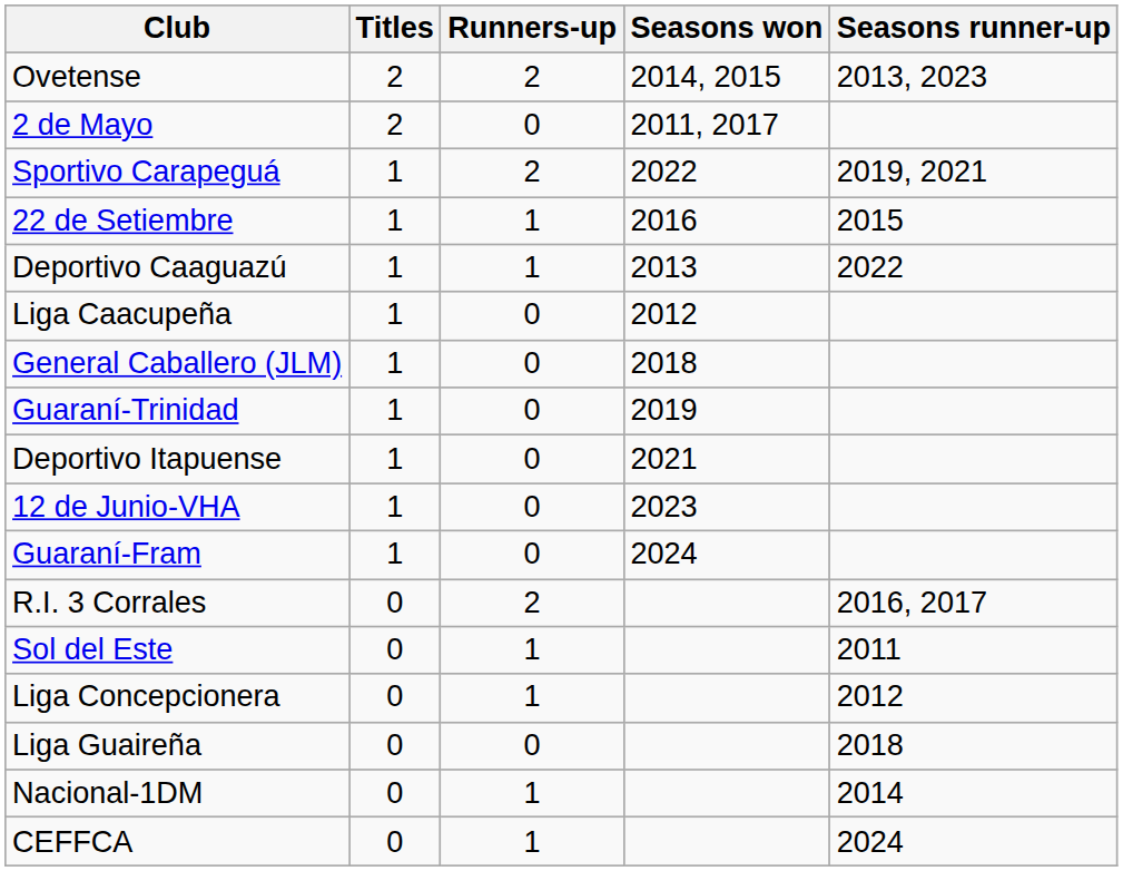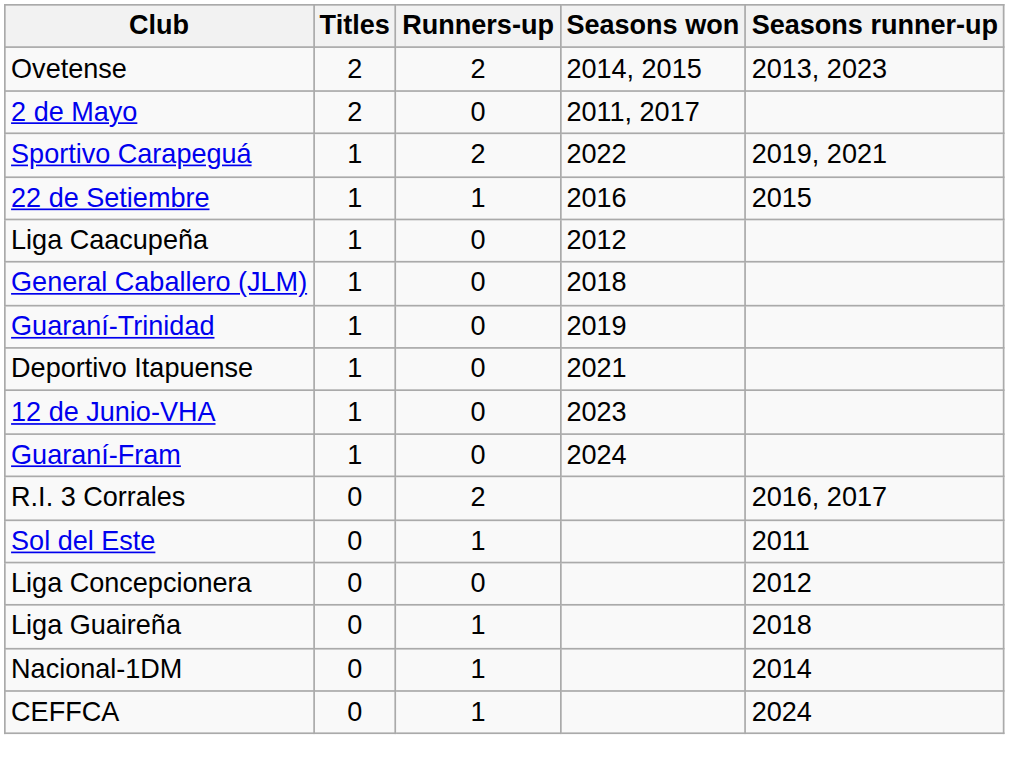 <table class="wikitable sortable plainrowheaders">
 <tr>
 <th scope=col>Club</th>
 <th scope=col>Titles</th>
 <th scope=col>Runners-up</th>
 <th scope=col>Seasons won</th>
 <th scope=col>Seasons runner-up</th>
 </tr>
 <tr>
 <td>Ovetense</td>
 <td align="center">2</td>
 <td align="center">2</td>
 <td>2014, 2015</td>
 <td>2013, 2023</td>
 </tr>
 <tr>
 <td><a href='#'>2 de Mayo</a></td>
 <td align="center">2</td>
 <td align="center">0</td>
 <td>2011, 2017</td>
 <td></td>
 </tr>
 <tr>
 <td><a href='#'>Sportivo Carapeguá</a></td>
 <td align="center">1</td>
 <td align="center">2</td>
 <td>2022</td>
 <td>2019, 2021</td>
 </tr>
 <tr>
 <td><a href='#'>22 de Setiembre</a></td>
 <td align="center">1</td>
 <td align="center">1</td>
 <td>2016</td>
 <td>2015</td>
-</tr>
-<tr>
-<td>Deportivo Caaguazú</td>
-<td align="center">1</td>
-<td align="center">1</td>
-<td>2013</td>
-<td>2022</td>
 </tr>
 <tr>
 <td>Liga Caacupeña</td>
 <td align="center">1</td>
 <td align="center">0</td>
 <td>2012</td>
 <td></td>
 </tr>
 <tr>
 <td><a href='#'>General Caballero (JLM)</a></td>
 <td align="center">1</td>
 <td align="center">0</td>
 <td>2018</td>
 <td></td>
 </tr>
 <tr>
 <td><a href='#'>Guaraní-Trinidad</a></td>
 <td align="center">1</td>
 <td align="center">0</td>
 <td>2019</td>
 <td></td>
 </tr>
 <tr>
 <td>Deportivo Itapuense</td>
 <td align="center">1</td>
 <td align="center">0</td>
 <td>2021</td>
 <td></td>
 </tr>
 <tr>
 <td><a href='#'>12 de Junio-VHA</a></td>
 <td align="center">1</td>
 <td align="center">0</td>
 <td>2023</td>
 <td></td>
 </tr>
 <tr>
 <td><a href='#'>Guaraní-Fram</a></td>
 <td align="center">1</td>
 <td align="center">0</td>
 <td>2024</td>
 <td></td>
 </tr>
 <tr>
 <td>R.I. 3 Corrales</td>
 <td align="center">0</td>
 <td align="center">2</td>
 <td></td>
 <td>2016, 2017</td>
 </tr>
 <tr>
 <td><a href='#'>Sol del Este</a></td>
 <td align="center">0</td>
 <td align="center">1</td>
 <td></td>
 <td>2011</td>
 </tr>
 <tr>
 <td>Liga Concepcionera</td>
 <td align="center">0</td>
-<td align="center">1</td>
+<td align="center">0</td>
 <td></td>
 <td>2012</td>
 </tr>
 <tr>
 <td>Liga Guaireña</td>
 <td align="center">0</td>
-<td align="center">0</td>
+<td align="center">1</td>
 <td></td>
 <td>2018</td>
 </tr>
 <tr>
 <td>Nacional-1DM</td>
 <td align="center">0</td>
 <td align="center">1</td>
 <td></td>
 <td>2014</td>
 </tr>
 <tr>
 <td>CEFFCA</td>
 <td align="center">0</td>
 <td align="center">1</td>
 <td></td>
 <td>2024</td>
 </tr>
 </table>
